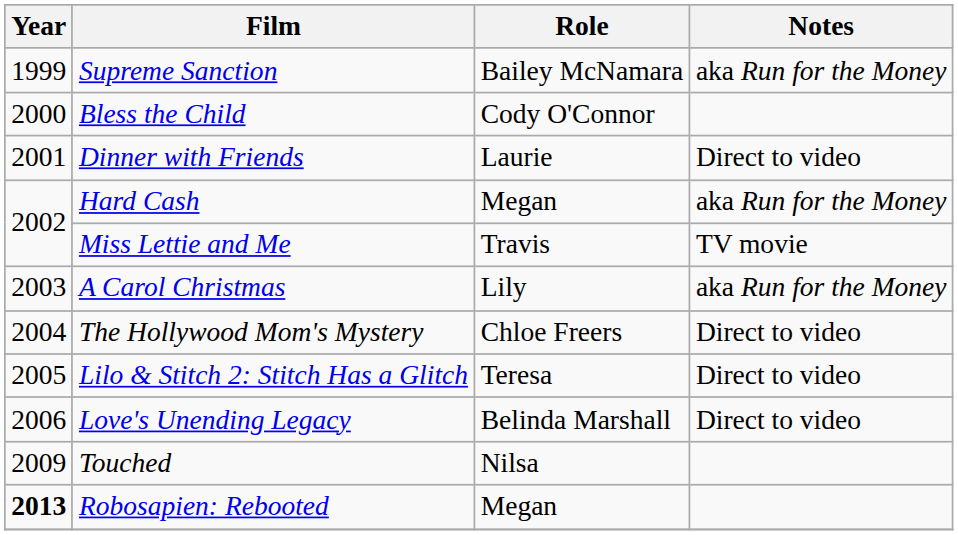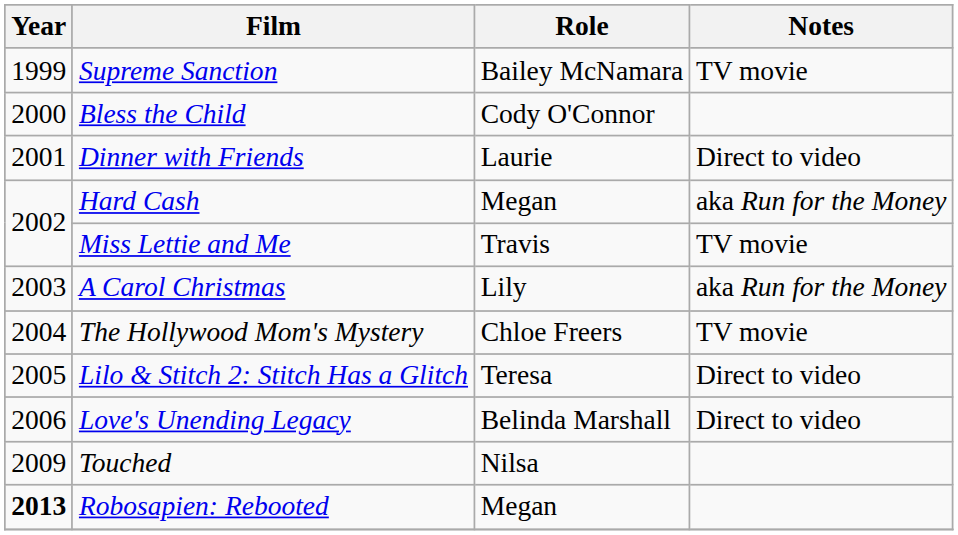 <table class=wikitable>
 <tr>
 <th>Year</th>
 <th>Film</th>
 <th>Role</th>
 <th>Notes</th>
 </tr>
 <tr>
 <td>1999</td>
 <td><em><a href='#'>Supreme Sanction</a></em></td>
 <td>Bailey McNamara</td>
-<td>aka <em>Run for the Money</em></td>
+<td>TV movie</td>
 </tr>
 <tr>
 <td>2000</td>
 <td><em><a href='#'>Bless the Child</a></em></td>
 <td>Cody O'Connor</td>
 <td></td>
 </tr>
 <tr>
 <td>2001</td>
 <td><em><a href='#'>Dinner with Friends</a></em></td>
 <td>Laurie</td>
 <td>Direct to video</td>
 </tr>
 <tr>
 <td rowspan=2>2002</td>
 <td><em><a href='#'>Hard Cash</a></em></td>
 <td>Megan</td>
 <td>aka <em>Run for the Money</em></td>
 </tr>
 <tr>
 <td><em><a href='#'>Miss Lettie and Me</a></em></td>
 <td>Travis</td>
 <td>TV movie</td>
 </tr>
 <tr>
 <td>2003</td>
 <td><em><a href='#'>A Carol Christmas</a></em></td>
 <td>Lily</td>
 <td>aka <em>Run for the Money</em></td>
 </tr>
 <tr>
 <td>2004</td>
 <td><em>The Hollywood Mom's Mystery</em></td>
 <td>Chloe Freers</td>
-<td>Direct to video</td>
+<td>TV movie</td>
 </tr>
 <tr>
 <td>2005</td>
 <td><em><a href='#'>Lilo & Stitch 2: Stitch Has a Glitch</a></em></td>
 <td>Teresa</td>
 <td>Direct to video</td>
 </tr>
 <tr>
 <td>2006</td>
 <td><em><a href='#'>Love's Unending Legacy</a></em></td>
 <td>Belinda Marshall</td>
 <td>Direct to video</td>
 </tr>
 <tr>
 <td>2009</td>
 <td><em>Touched</em></td>
 <td>Nilsa</td>
 <td></td>
 </tr>
 <tr>
 <td><strong>2013</strong></td>
 <td><em><a href='#'>Robosapien: Rebooted</a></em></td>
 <td>Megan</td>
 <td></td>
 </tr>
 <tr>
 </tr>
 </table>
